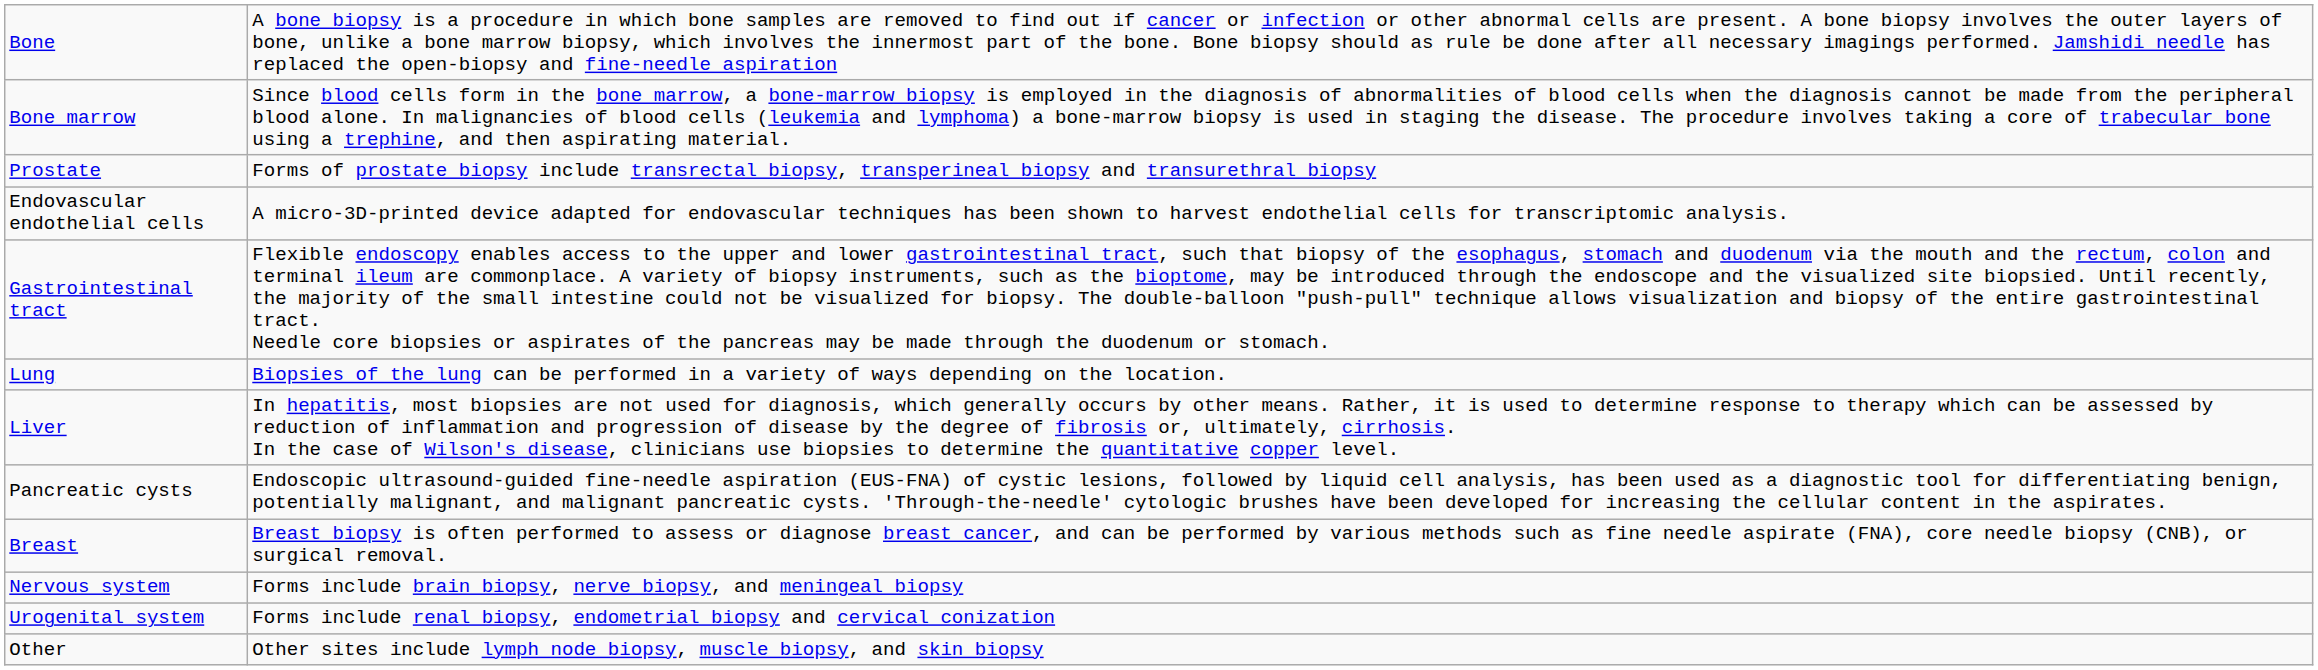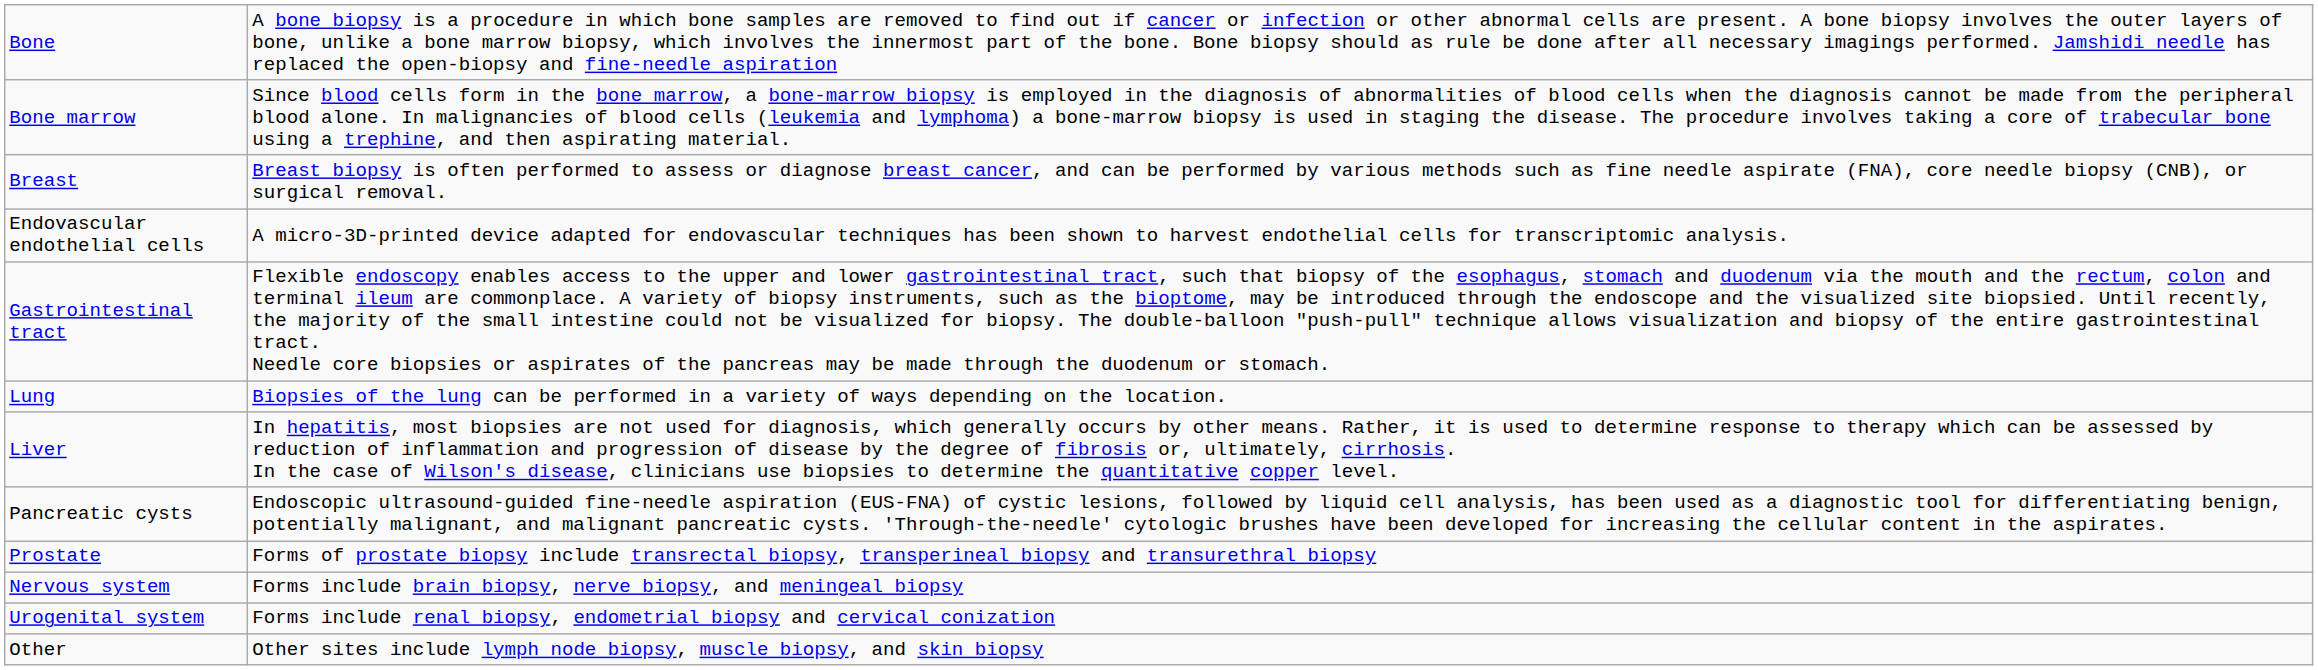 <table class="wikitable">
 <tr>
 <td><a href='#'>Bone</a></td>
 <td>A <a href='#'>bone biopsy</a> is a procedure in which bone samples are removed to find out if <a href='#'>cancer</a> or <a href='#'>infection</a> or other abnormal cells are present. A bone biopsy involves the outer layers of bone, unlike a bone marrow biopsy, which involves the innermost part of the bone. Bone biopsy should as rule be done after all necessary imagings performed. <a href='#'>Jamshidi needle</a> has replaced the open-biopsy and <a href='#'>fine-needle aspiration</a></td>
 </tr>
 <tr>
 <td><a href='#'>Bone marrow</a></td>
 <td>Since <a href='#'>blood</a> cells form in the <a href='#'>bone marrow</a>, a <a href='#'>bone-marrow biopsy</a> is employed in the diagnosis of abnormalities of blood cells when the diagnosis cannot be made from the peripheral blood alone. In malignancies of blood cells (<a href='#'>leukemia</a> and <a href='#'>lymphoma</a>) a bone-marrow biopsy is used in staging the disease. The procedure involves taking a core of <a href='#'>trabecular bone</a> using a <a href='#'>trephine</a>, and then aspirating material.</td>
 </tr>
 <tr>
-<td><a href='#'>Prostate</a></td>
-<td>Forms of <a href='#'>prostate biopsy</a> include <a href='#'>transrectal biopsy</a>, <a href='#'>transperineal biopsy</a> and <a href='#'>transurethral biopsy</a></td>
+<td><a href='#'>Breast</a></td>
+<td><a href='#'>Breast biopsy</a> is often performed to assess or diagnose <a href='#'>breast cancer</a>, and can be performed by various methods such as fine needle aspirate (FNA), core needle biopsy (CNB), or surgical removal.</td>
 </tr>
 <tr>
 <td>Endovascular endothelial cells</td>
 <td>A micro-3D-printed device adapted for endovascular techniques has been shown to harvest endothelial cells for transcriptomic analysis.</td>
 </tr>
 <tr>
 <td><a href='#'>Gastrointestinal tract</a></td>
 <td>Flexible <a href='#'>endoscopy</a> enables access to the upper and lower <a href='#'>gastrointestinal tract</a>, such that biopsy of the <a href='#'>esophagus</a>, <a href='#'>stomach</a> and <a href='#'>duodenum</a> via the mouth and the <a href='#'>rectum</a>, <a href='#'>colon</a> and terminal <a href='#'>ileum</a> are commonplace. A variety of biopsy instruments, such as the <a href='#'>bioptome</a>, may be introduced through the endoscope and the visualized site biopsied. Until recently, the majority of the small intestine could not be visualized for biopsy. The double-balloon "push-pull" technique allows visualization and biopsy of the entire gastrointestinal tract.<br>Needle core biopsies or aspirates of the pancreas may be made through the duodenum or stomach.</td>
 </tr>
 <tr>
 <td><a href='#'>Lung</a></td>
 <td><a href='#'>Biopsies of the lung</a> can be performed in a variety of ways depending on the location.</td>
 </tr>
 <tr>
 <td><a href='#'>Liver</a></td>
 <td>In <a href='#'>hepatitis</a>, most biopsies are not used for diagnosis, which generally occurs by other means. Rather, it is used to determine response to therapy which can be assessed by reduction of inflammation and progression of disease by the degree of <a href='#'>fibrosis</a> or, ultimately, <a href='#'>cirrhosis</a>.<br>In the case of <a href='#'>Wilson's disease</a>, clinicians use biopsies to determine the <a href='#'>quantitative</a> <a href='#'>copper</a> level.</td>
 </tr>
 <tr>
 <td>Pancreatic cysts</td>
 <td>Endoscopic ultrasound-guided fine-needle aspiration (EUS-FNA) of cystic lesions, followed by liquid cell analysis, has been used as a diagnostic tool for differentiating benign, potentially malignant, and malignant pancreatic cysts. 'Through-the-needle' cytologic brushes have been developed for increasing the cellular content in the aspirates.</td>
 </tr>
 <tr>
-<td><a href='#'>Breast</a></td>
-<td><a href='#'>Breast biopsy</a> is often performed to assess or diagnose <a href='#'>breast cancer</a>, and can be performed by various methods such as fine needle aspirate (FNA), core needle biopsy (CNB), or surgical removal.</td>
+<td><a href='#'>Prostate</a></td>
+<td>Forms of <a href='#'>prostate biopsy</a> include <a href='#'>transrectal biopsy</a>, <a href='#'>transperineal biopsy</a> and <a href='#'>transurethral biopsy</a></td>
 </tr>
 <tr>
 <td><a href='#'>Nervous system</a></td>
 <td>Forms include <a href='#'>brain biopsy</a>, <a href='#'>nerve biopsy</a>, and <a href='#'>meningeal biopsy</a></td>
 </tr>
 <tr>
 <td><a href='#'>Urogenital system</a></td>
 <td>Forms include <a href='#'>renal biopsy</a>, <a href='#'>endometrial biopsy</a> and <a href='#'>cervical conization</a></td>
 </tr>
 <tr>
 <td>Other</td>
 <td>Other sites include <a href='#'>lymph node biopsy</a>, <a href='#'>muscle biopsy</a>, and <a href='#'>skin biopsy</a></td>
 </tr>
 </table>
